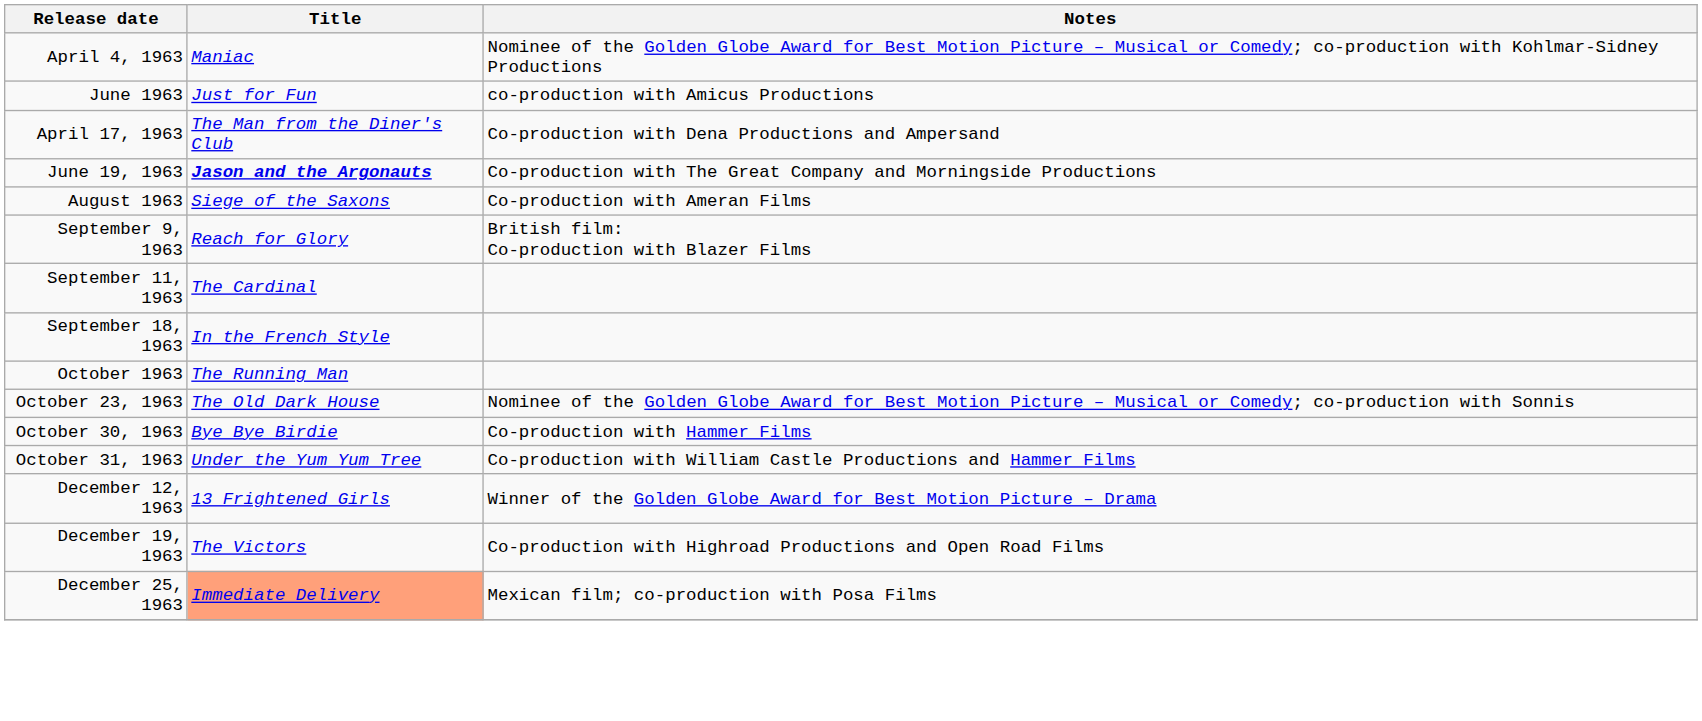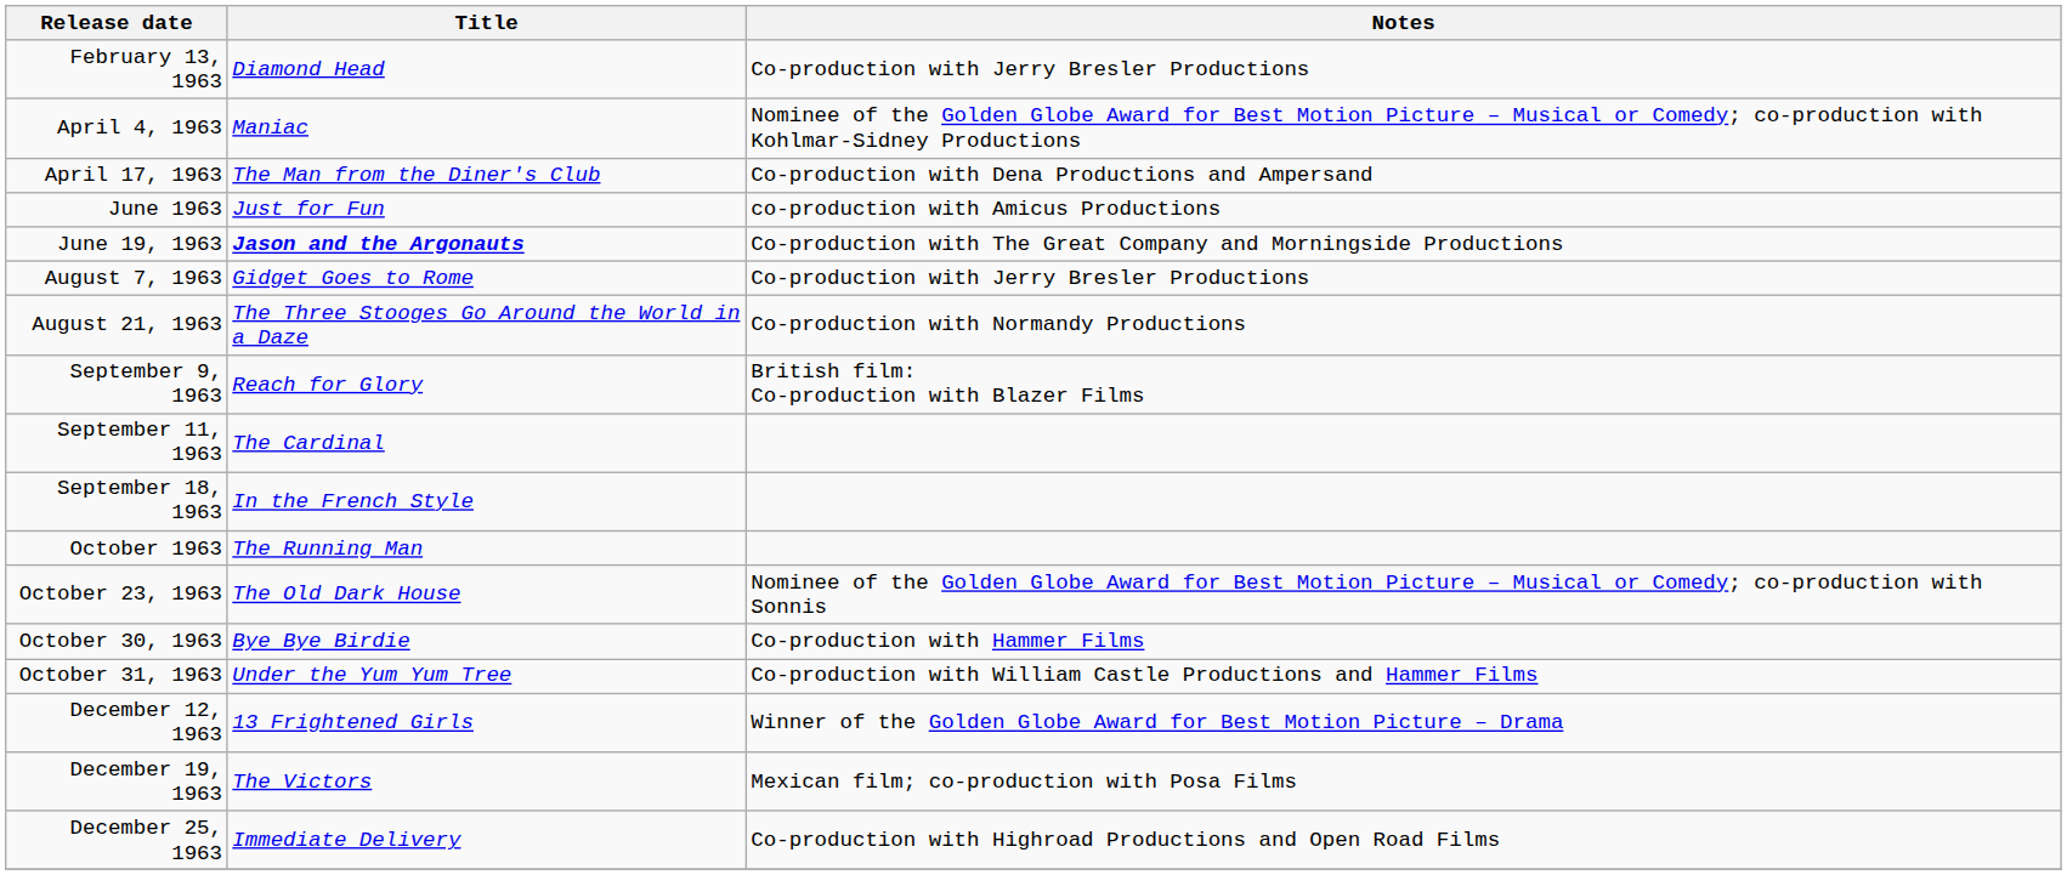 <table class="wikitable sortable" style="width:100%;">
 <tr>
 <th scope="col" style="width:130px;">Release date</th>
 <th>Title</th>
 <th>Notes</th>
 </tr>
 <tr>
+<td style="text-align:right;">February 13, 1963</td>
+<td><em><a href='#'>Diamond Head</a></em></td>
+<td>Co-production with Jerry Bresler Productions</td>
+</tr>
+<tr>
 <td style="text-align:right;">April 4, 1963</td>
 <td><em><a href='#'>Maniac</a></em></td>
 <td>Nominee of the <a href='#'>Golden Globe Award for Best Motion Picture – Musical or Comedy</a>; co-production with Kohlmar-Sidney Productions</td>
+</tr>
+<tr>
+<td style="text-align:right;">April 17, 1963</td>
+<td><em><a href='#'>The Man from the Diner's Club</a></em></td>
+<td>Co-production with Dena Productions and Ampersand</td>
 </tr>
 <tr>
 <td style="text-align:right;">June 1963</td>
 <td><em><a href='#'>Just for Fun</a></em></td>
 <td>co-production with Amicus Productions</td>
 </tr>
 <tr>
-<td style="text-align:right;">April 17, 1963</td>
-<td><em><a href='#'>The Man from the Diner's Club</a></em></td>
-<td>Co-production with Dena Productions and Ampersand</td>
-</tr>
-<tr>
 <td style="text-align:right;">June 19, 1963</td>
 <td><strong><em><a href='#'>Jason and the Argonauts</a></em></strong></td>
 <td>Co-production with The Great Company and Morningside Productions</td>
 </tr>
 <tr>
-<td style="text-align:right;">August 1963</td>
-<td><em><a href='#'>Siege of the Saxons</a></em></td>
-<td>Co-production with Ameran Films</td>
+<td style="text-align:right;">August 7, 1963</td>
+<td><em><a href='#'>Gidget Goes to Rome</a></em></td>
+<td>Co-production with Jerry Bresler Productions</td>
+</tr>
+<tr>
+<td style="text-align:right;">August 21, 1963</td>
+<td><em><a href='#'>The Three Stooges Go Around the World in a Daze</a></em></td>
+<td>Co-production with Normandy Productions</td>
 </tr>
 <tr>
 <td style="text-align:right;">September 9, 1963</td>
 <td><em><a href='#'>Reach for Glory</a></em></td>
 <td>British film:<br>Co-production with Blazer Films</td>
 </tr>
 <tr>
 <td style="text-align:right;">September 11, 1963</td>
 <td><em><a href='#'>The Cardinal</a></em></td>
 <td></td>
 </tr>
 <tr>
 <td style="text-align:right;">September 18, 1963</td>
 <td><em><a href='#'>In the French Style</a></em></td>
 <td></td>
 </tr>
 <tr>
 <td style="text-align:right;">October 1963</td>
 <td><em><a href='#'>The Running Man</a></em></td>
 <td></td>
 </tr>
 <tr>
 <td style="text-align:right;">October 23, 1963</td>
 <td><em><a href='#'>The Old Dark House</a></em></td>
 <td>Nominee of the <a href='#'>Golden Globe Award for Best Motion Picture – Musical or Comedy</a>; co-production with Sonnis</td>
 </tr>
 <tr>
 <td style="text-align:right;">October 30, 1963</td>
 <td><em><a href='#'>Bye Bye Birdie</a></em></td>
 <td>Co-production with <a href='#'>Hammer Films</a></td>
 </tr>
 <tr>
 <td style="text-align:right;">October 31, 1963</td>
 <td><em><a href='#'>Under the Yum Yum Tree</a></em></td>
 <td>Co-production with William Castle Productions and <a href='#'>Hammer Films</a></td>
 </tr>
 <tr>
 <td style="text-align:right;">December 12, 1963</td>
 <td><em><a href='#'>13 Frightened Girls</a></em></td>
 <td>Winner of the <a href='#'>Golden Globe Award for Best Motion Picture – Drama</a></td>
 </tr>
 <tr>
 <td style="text-align:right;">December 19, 1963</td>
 <td><em><a href='#'>The Victors</a></em></td>
-<td>Co-production with Highroad Productions and Open Road Films</td>
+<td>Mexican film; co-production with Posa Films</td>
 </tr>
 <tr>
 <td style="text-align:right;">December 25, 1963</td>
-<td style="background: lightsalmon;"><em><a href='#'>Immediate Delivery</a></em></td>
-<td>Mexican film; co-production with Posa Films</td>
+<td><em><a href='#'>Immediate Delivery</a></em></td>
+<td>Co-production with Highroad Productions and Open Road Films</td>
 </tr>
 <tr>
 </tr>
 </table>
